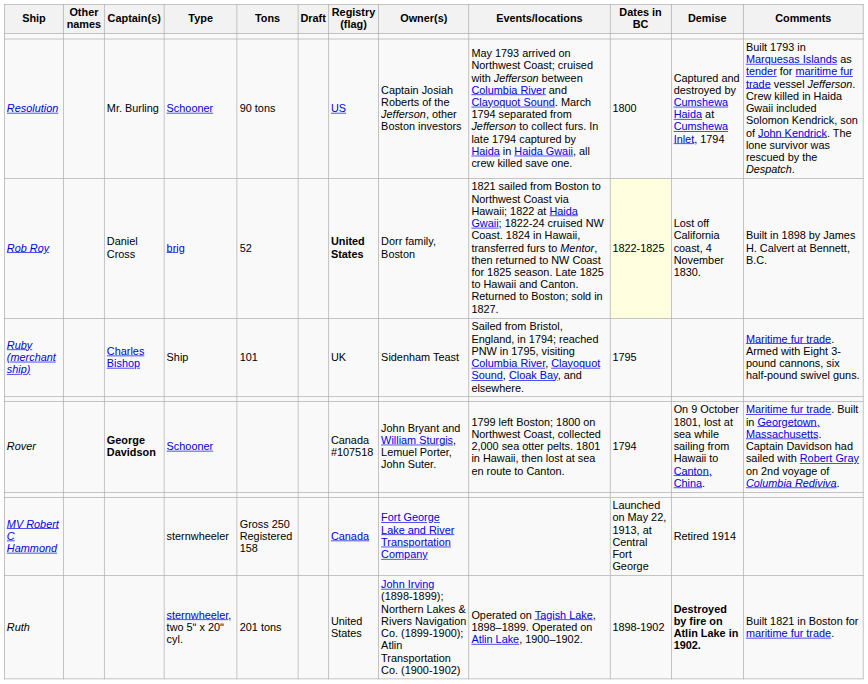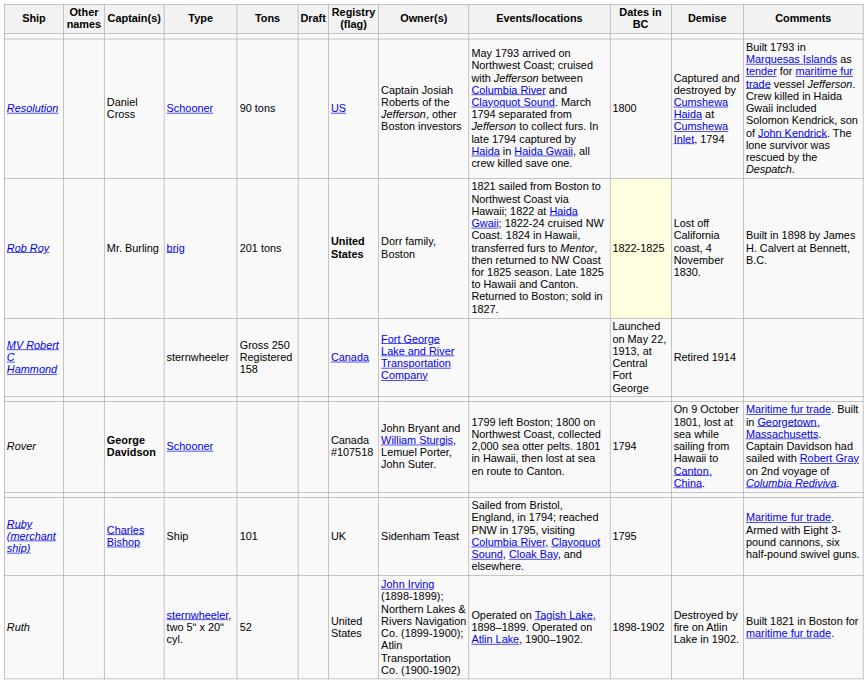 <table class="wikitable sortable" style="width:100%">
 <tr>
 <th>Ship</th>
 <th>Other names</th>
 <th>Captain(s)</th>
 <th>Type</th>
 <th>Tons </th>
 <th>Draft </th>
 <th>Registry (flag)</th>
 <th>Owner(s) </th>
 <th>Events/locations</th>
 <th>Dates in BC</th>
 <th>Demise </th>
 <th>Comments</th>
 </tr>
 <tr>
 <td></td>
 <td></td>
 <td></td>
 <td></td>
 <td></td>
 <td></td>
 <td></td>
 <td></td>
 <td></td>
 <td></td>
 <td></td>
 <td></td>
 </tr>
 <tr>
 <td><em><a href='#'>Resolution</a></em></td>
 <td></td>
-<td>Mr. Burling</td>
+<td>Daniel Cross</td>
 <td><a href='#'>Schooner</a></td>
 <td>90 tons</td>
 <td></td>
 <td><a href='#'>US</a></td>
 <td>Captain Josiah Roberts of the <em>Jefferson</em>, other Boston investors</td>
 <td>May 1793 arrived on Northwest Coast; cruised with <em>Jefferson</em> between <a href='#'>Columbia River</a> and <a href='#'>Clayoquot Sound</a>. March 1794 separated from <em>Jefferson</em> to collect furs. In late 1794 captured by <a href='#'>Haida</a> in <a href='#'>Haida Gwaii</a>, all crew killed save one.</td>
 <td>1800</td>
 <td>Captured and destroyed by <a href='#'>Cumshewa</a> <a href='#'>Haida</a> at <a href='#'>Cumshewa Inlet</a>, 1794</td>
 <td>Built 1793 in <a href='#'>Marquesas Islands</a> as <a href='#'>tender</a> for <a href='#'>maritime fur trade</a> vessel <em>Jefferson</em>. Crew killed in Haida Gwaii included Solomon Kendrick, son of <a href='#'>John Kendrick</a>. The lone survivor was rescued by the <em>Despatch</em>.</td>
 </tr>
 <tr>
 <td><em><a href='#'>Rob Roy</a></em></td>
 <td></td>
-<td>Daniel Cross</td>
+<td>Mr. Burling</td>
 <td><a href='#'>brig</a></td>
-<td>52</td>
+<td>201 tons</td>
 <td></td>
 <td><strong>United States</strong></td>
 <td>Dorr family, Boston</td>
 <td>1821 sailed from Boston to Northwest Coast via Hawaii; 1822 at <a href='#'>Haida Gwaii</a>; 1822-24 cruised NW Coast. 1824 in Hawaii, transferred furs to <em>Mentor</em>, then returned to NW Coast for 1825 season. Late 1825 to Hawaii and Canton. Returned to Boston; sold in 1827.</td>
 <td style="background: lightyellow;">1822-1825</td>
 <td>Lost off California coast, 4 November 1830.</td>
 <td>Built in 1898 by James H. Calvert at Bennett, B.C.</td>
 </tr>
 <tr>
-<td><em><a href='#'>Ruby (merchant ship)</a></em></td>
+<td><em><a href='#'>MV Robert C Hammond</a></em></td>
 <td></td>
-<td><a href='#'>Charles Bishop</a></td>
-<td>Ship</td>
-<td>101</td>
 <td></td>
-<td>UK</td>
-<td>Sidenham Teast</td>
-<td>Sailed from Bristol, England, in 1794; reached PNW in 1795, visiting <a href='#'>Columbia River</a>, <a href='#'>Clayoquot Sound</a>, <a href='#'>Cloak Bay</a>, and elsewhere.</td>
-<td>1795</td>
+<td>sternwheeler</td>
+<td>Gross 250 Registered 158</td>
 <td></td>
-<td><a href='#'>Maritime fur trade</a>. Armed with Eight 3-pound cannons, six half-pound swivel guns.</td>
+<td><a href='#'>Canada</a></td>
+<td><a href='#'>Fort George Lake and River Transportation Company</a></td>
+<td></td>
+<td>Launched on May 22, 1913, at Central Fort George</td>
+<td>Retired 1914</td>
+<td></td>
 </tr>
 <tr>
 <td></td>
 <td></td>
 <td></td>
 <td></td>
 <td></td>
 <td></td>
 <td></td>
 <td></td>
 <td></td>
 <td></td>
 <td></td>
 <td></td>
 </tr>
 <tr>
 <td><em>Rover</em></td>
 <td></td>
 <td><strong>George Davidson</strong></td>
 <td><a href='#'>Schooner</a></td>
 <td></td>
 <td></td>
 <td>Canada #107518</td>
 <td>John Bryant and <a href='#'>William Sturgis</a>, Lemuel Porter, John Suter.</td>
 <td>1799 left Boston; 1800 on Northwest Coast, collected 2,000 sea otter pelts. 1801 in Hawaii, then lost at sea en route to Canton.</td>
 <td>1794</td>
 <td>On 9 October 1801, lost at sea while sailing from Hawaii to <a href='#'>Canton, China</a>.</td>
 <td><a href='#'>Maritime fur trade</a>. Built in <a href='#'>Georgetown, Massachusetts</a>. Captain Davidson had sailed with <a href='#'>Robert Gray</a> on 2nd voyage of <em><a href='#'>Columbia Rediviva</a></em>.</td>
 </tr>
 <tr>
 <td></td>
 <td></td>
 <td></td>
 <td></td>
 <td></td>
 <td></td>
 <td></td>
 <td></td>
 <td></td>
 <td></td>
 <td></td>
 <td></td>
 </tr>
 <tr>
-<td><em><a href='#'>MV Robert C Hammond</a></em></td>
+<td><em><a href='#'>Ruby (merchant ship)</a></em></td>
 <td></td>
+<td><a href='#'>Charles Bishop</a></td>
+<td>Ship</td>
+<td>101</td>
 <td></td>
-<td>sternwheeler</td>
-<td>Gross 250 Registered 158</td>
+<td>UK</td>
+<td>Sidenham Teast</td>
+<td>Sailed from Bristol, England, in 1794; reached PNW in 1795, visiting <a href='#'>Columbia River</a>, <a href='#'>Clayoquot Sound</a>, <a href='#'>Cloak Bay</a>, and elsewhere.</td>
+<td>1795</td>
 <td></td>
-<td><a href='#'>Canada</a></td>
-<td><a href='#'>Fort George Lake and River Transportation Company</a></td>
-<td></td>
-<td>Launched on May 22, 1913, at Central Fort George</td>
-<td>Retired 1914</td>
-<td></td>
+<td><a href='#'>Maritime fur trade</a>. Armed with Eight 3-pound cannons, six half-pound swivel guns.</td>
 </tr>
 <tr>
 <td><em>Ruth</em></td>
 <td></td>
 <td></td>
 <td><a href='#'>sternwheeler</a>, two 5ʺ x 20ʺ cyl.</td>
-<td>201 tons</td>
+<td>52</td>
 <td></td>
 <td>United States</td>
 <td><a href='#'>John Irving</a> (1898-1899);<br>Northern Lakes & Rivers Navigation Co. (1899-1900); Atlin Transportation Co. (1900-1902)</td>
 <td>Operated on <a href='#'>Tagish Lake</a>, 1898–1899.  Operated on <a href='#'>Atlin Lake</a>, 1900–1902.</td>
 <td>1898-1902</td>
-<td><strong>Destroyed by fire on Atlin Lake in 1902.</strong></td>
+<td>Destroyed by fire on Atlin Lake in 1902.</td>
 <td>Built 1821 in Boston for <a href='#'>maritime fur trade</a>.</td>
 </tr>
 </table>
